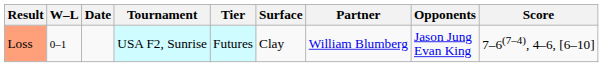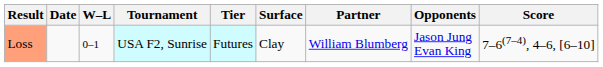 <table class="wikitable">
 <tr>
 <th>Result</th>
+<th>Date</th>
 <th class="unsortable">W–L</th>
-<th>Date</th>
 <th>Tournament</th>
 <th>Tier</th>
 <th>Surface</th>
 <th>Partner</th>
 <th>Opponents</th>
 <th class="unsortable">Score</th>
 </tr>
 <tr>
 <td bgcolor=FFA07A>Loss</td>
+<td></td>
 <td><small>0–1</small></td>
-<td></td>
 <td style="background:#cffcff;">USA F2, Sunrise</td>
 <td style="background:#cffcff;">Futures</td>
 <td>Clay</td>
 <td> <a href='#'>William Blumberg</a></td>
 <td> <a href='#'>Jason Jung</a><br> <a href='#'>Evan King</a></td>
 <td>7–6<sup>(7–4)</sup>, 4–6, [6–10]</td>
 </tr>
 </table>
